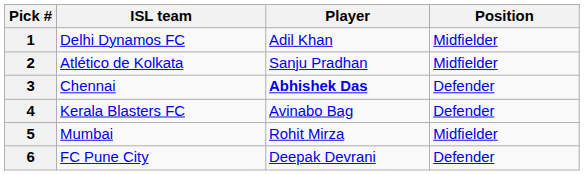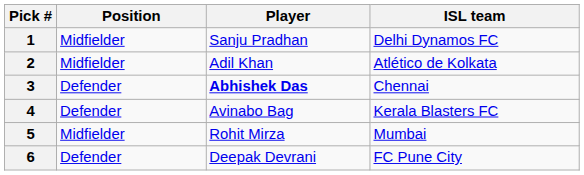 <table class="wikitable sortable" style="width:70%">
 <tr>
 <th width=7%>Pick #</th>
+<th width=20%>Position</th>
+<th width=22%>Player</th>
 <th width=28%>ISL team</th>
-<th width=22%>Player</th>
-<th width=20%>Position</th>
 </tr>
 <tr>
 <th>1</th>
+<td><a href='#'>Midfielder</a></td>
+<td><a href='#'>Sanju Pradhan</a></td>
 <td><a href='#'>Delhi Dynamos FC</a></td>
-<td><a href='#'>Adil Khan</a></td>
-<td><a href='#'>Midfielder</a></td>
 </tr>
 <tr>
 <th>2</th>
+<td><a href='#'>Midfielder</a></td>
+<td><a href='#'>Adil Khan</a></td>
 <td><a href='#'>Atlético de Kolkata</a></td>
-<td><a href='#'>Sanju Pradhan</a></td>
-<td><a href='#'>Midfielder</a></td>
 </tr>
 <tr>
 <th>3</th>
+<td><a href='#'>Defender</a></td>
+<td><strong><a href='#'>Abhishek Das</a></strong></td>
 <td><a href='#'>Chennai</a></td>
-<td><strong><a href='#'>Abhishek Das</a></strong></td>
-<td><a href='#'>Defender</a></td>
 </tr>
 <tr>
 <th>4</th>
+<td><a href='#'>Defender</a></td>
+<td><a href='#'>Avinabo Bag</a></td>
 <td><a href='#'>Kerala Blasters FC</a></td>
-<td><a href='#'>Avinabo Bag</a></td>
-<td><a href='#'>Defender</a></td>
 </tr>
 <tr>
 <th>5</th>
+<td><a href='#'>Midfielder</a></td>
+<td><a href='#'>Rohit Mirza</a></td>
 <td><a href='#'>Mumbai</a></td>
-<td><a href='#'>Rohit Mirza</a></td>
-<td><a href='#'>Midfielder</a></td>
 </tr>
 <tr>
 <th>6</th>
+<td><a href='#'>Defender</a></td>
+<td><a href='#'>Deepak Devrani</a></td>
 <td><a href='#'>FC Pune City</a></td>
-<td><a href='#'>Deepak Devrani</a></td>
-<td><a href='#'>Defender</a></td>
 </tr>
 </table>
